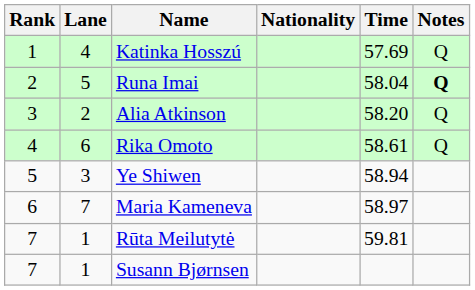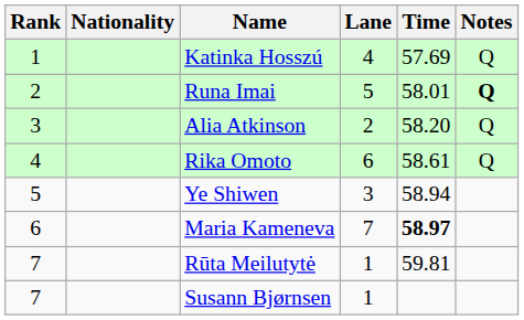 <table class="wikitable sortable" style="text-align:center">
 <tr>
 <th>Rank</th>
+<th>Nationality</th>
+<th>Name</th>
 <th>Lane</th>
-<th>Name</th>
-<th>Nationality</th>
 <th>Time</th>
 <th>Notes</th>
 </tr>
 <tr bgcolor=ccffcc>
 <td>1</td>
+<td align=left></td>
+<td align=left><a href='#'>Katinka Hosszú</a></td>
 <td>4</td>
-<td align=left><a href='#'>Katinka Hosszú</a></td>
-<td align=left></td>
 <td>57.69</td>
 <td>Q</td>
 </tr>
 <tr bgcolor=ccffcc>
 <td>2</td>
+<td align=left></td>
+<td align=left><a href='#'>Runa Imai</a></td>
 <td>5</td>
-<td align=left><a href='#'>Runa Imai</a></td>
-<td align=left></td>
-<td>58.04</td>
+<td>58.01</td>
 <td><strong>Q</strong></td>
 </tr>
 <tr bgcolor=ccffcc>
 <td>3</td>
+<td align=left></td>
+<td align=left><a href='#'>Alia Atkinson</a></td>
 <td>2</td>
-<td align=left><a href='#'>Alia Atkinson</a></td>
-<td align=left></td>
 <td>58.20</td>
 <td>Q</td>
 </tr>
 <tr bgcolor=ccffcc>
 <td>4</td>
+<td align=left></td>
+<td align=left><a href='#'>Rika Omoto</a></td>
 <td>6</td>
-<td align=left><a href='#'>Rika Omoto</a></td>
-<td align=left></td>
 <td>58.61</td>
 <td>Q</td>
 </tr>
 <tr>
 <td>5</td>
+<td align=left></td>
+<td align=left><a href='#'>Ye Shiwen</a></td>
 <td>3</td>
-<td align=left><a href='#'>Ye Shiwen</a></td>
-<td align=left></td>
 <td>58.94</td>
 <td></td>
 </tr>
 <tr>
 <td>6</td>
+<td align=left></td>
+<td align=left><a href='#'>Maria Kameneva</a></td>
 <td>7</td>
-<td align=left><a href='#'>Maria Kameneva</a></td>
-<td align=left></td>
-<td>58.97</td>
+<td><strong>58.97</strong></td>
 <td></td>
 </tr>
 <tr>
 <td>7</td>
+<td align=left></td>
+<td align=left><a href='#'>Rūta Meilutytė</a></td>
 <td>1</td>
-<td align=left><a href='#'>Rūta Meilutytė</a></td>
-<td align=left></td>
 <td>59.81</td>
 <td></td>
 </tr>
 <tr>
 <td>7</td>
+<td align=left></td>
+<td align=left><a href='#'>Susann Bjørnsen</a></td>
 <td>1</td>
-<td align=left><a href='#'>Susann Bjørnsen</a></td>
-<td align=left></td>
 <td></td>
 <td></td>
 </tr>
 </table>
